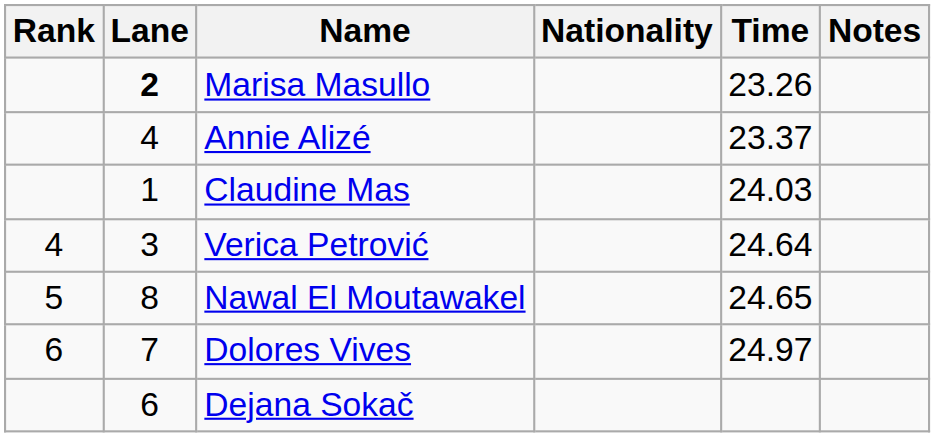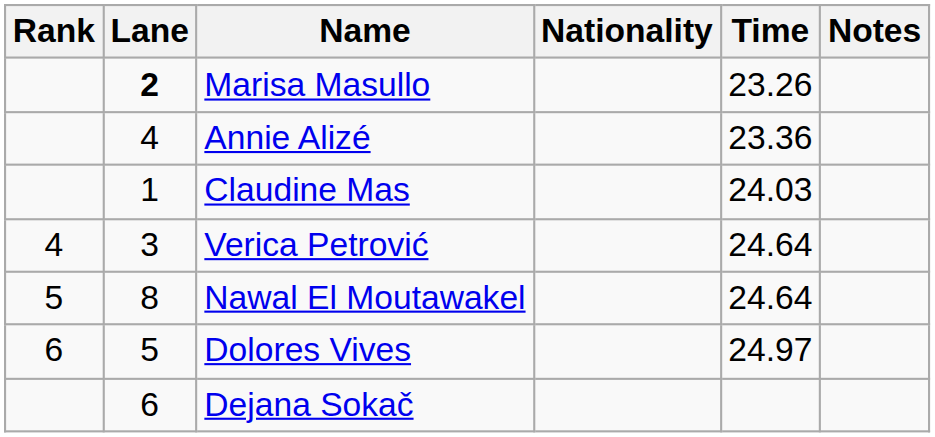 <table class="wikitable sortable" style="text-align:center">
 <tr>
 <th>Rank</th>
 <th>Lane</th>
 <th>Name</th>
 <th>Nationality</th>
 <th>Time</th>
 <th>Notes</th>
 </tr>
 <tr>
 <td></td>
 <td><strong>2</strong></td>
 <td align=left><a href='#'>Marisa Masullo</a></td>
 <td align=left></td>
 <td>23.26</td>
 <td></td>
 </tr>
 <tr>
 <td></td>
 <td>4</td>
 <td align=left><a href='#'>Annie Alizé</a></td>
 <td align=left></td>
-<td>23.37</td>
+<td>23.36</td>
 <td></td>
 </tr>
 <tr>
 <td></td>
 <td>1</td>
 <td align=left><a href='#'>Claudine Mas</a></td>
 <td align=left></td>
 <td>24.03</td>
 <td></td>
 </tr>
 <tr>
 <td>4</td>
 <td>3</td>
 <td align=left><a href='#'>Verica Petrović</a></td>
 <td align=left></td>
 <td>24.64</td>
 <td></td>
 </tr>
 <tr>
 <td>5</td>
 <td>8</td>
 <td align=left><a href='#'>Nawal El Moutawakel</a></td>
 <td align=left></td>
-<td>24.65</td>
+<td>24.64</td>
 <td></td>
 </tr>
 <tr>
 <td>6</td>
-<td>7</td>
+<td>5</td>
 <td align=left><a href='#'>Dolores Vives</a></td>
 <td align=left></td>
 <td>24.97</td>
 <td></td>
 </tr>
 <tr>
 <td></td>
 <td>6</td>
 <td align=left><a href='#'>Dejana Sokač</a></td>
 <td align=left></td>
 <td></td>
 <td></td>
 </tr>
 </table>
